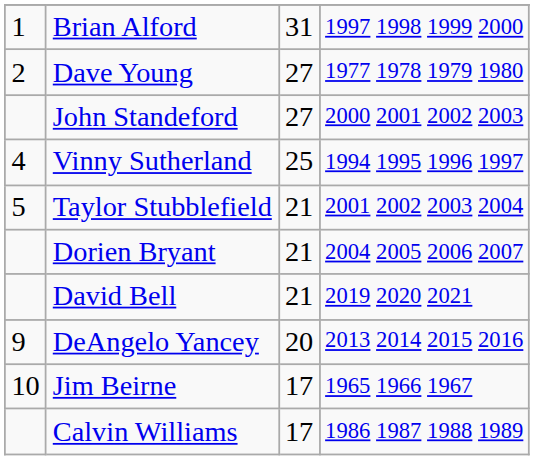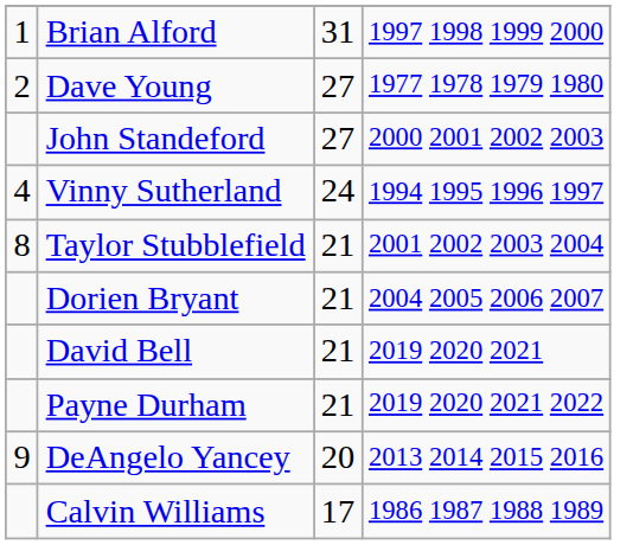 <table class="wikitable">
 <tr>
 </tr>
 <tr>
 <td>1</td>
 <td><a href='#'>Brian Alford</a></td>
 <td>31</td>
 <td style="font-size:80%;"><a href='#'>1997</a> <a href='#'>1998</a> <a href='#'>1999</a> <a href='#'>2000</a></td>
 </tr>
 <tr>
 <td>2</td>
 <td><a href='#'>Dave Young</a></td>
 <td>27</td>
 <td style="font-size:80%;"><a href='#'>1977</a> <a href='#'>1978</a> <a href='#'>1979</a> <a href='#'>1980</a></td>
 </tr>
 <tr>
 <td></td>
 <td><a href='#'>John Standeford</a></td>
 <td>27</td>
 <td style="font-size:80%;"><a href='#'>2000</a> <a href='#'>2001</a> <a href='#'>2002</a> <a href='#'>2003</a></td>
 </tr>
 <tr>
 <td>4</td>
 <td><a href='#'>Vinny Sutherland</a></td>
-<td>25</td>
+<td>24</td>
 <td style="font-size:80%;"><a href='#'>1994</a> <a href='#'>1995</a> <a href='#'>1996</a> <a href='#'>1997</a></td>
 </tr>
 <tr>
-<td>5</td>
+<td>8</td>
 <td><a href='#'>Taylor Stubblefield</a></td>
 <td>21</td>
 <td style="font-size:80%;"><a href='#'>2001</a> <a href='#'>2002</a> <a href='#'>2003</a> <a href='#'>2004</a></td>
 </tr>
 <tr>
 <td></td>
 <td><a href='#'>Dorien Bryant</a></td>
 <td>21</td>
 <td style="font-size:80%;"><a href='#'>2004</a> <a href='#'>2005</a> <a href='#'>2006</a> <a href='#'>2007</a></td>
 </tr>
 <tr>
 <td></td>
 <td><a href='#'>David Bell</a></td>
 <td>21</td>
 <td style="font-size:80%;"><a href='#'>2019</a> <a href='#'>2020</a> <a href='#'>2021</a></td>
 </tr>
 <tr>
+<td></td>
+<td><a href='#'>Payne Durham</a></td>
+<td>21</td>
+<td style="font-size:80%;"><a href='#'>2019</a> <a href='#'>2020</a> <a href='#'>2021</a> <a href='#'>2022</a></td>
+</tr>
+<tr>
 <td>9</td>
 <td><a href='#'>DeAngelo Yancey</a></td>
 <td>20</td>
 <td style="font-size:80%;"><a href='#'>2013</a> <a href='#'>2014</a> <a href='#'>2015</a> <a href='#'>2016</a></td>
-</tr>
-<tr>
-<td>10</td>
-<td><a href='#'>Jim Beirne</a></td>
-<td>17</td>
-<td style="font-size:80%;"><a href='#'>1965</a> <a href='#'>1966</a> <a href='#'>1967</a></td>
 </tr>
 <tr>
 <td></td>
 <td><a href='#'>Calvin Williams</a></td>
 <td>17</td>
 <td style="font-size:80%;"><a href='#'>1986</a> <a href='#'>1987</a> <a href='#'>1988</a> <a href='#'>1989</a></td>
 </tr>
 </table>
